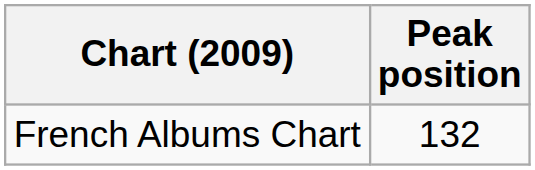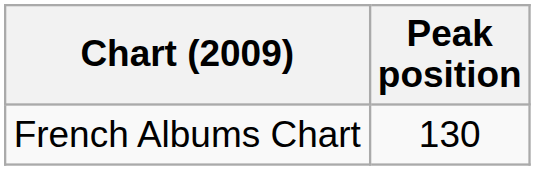 <table class="wikitable">
 <tr>
 <th>Chart (2009)</th>
 <th>Peak<br>position</th>
 </tr>
 <tr>
 <td>French Albums Chart</td>
-<td align="center">132</td>
+<td align="center">130</td>
 </tr>
 </table>
